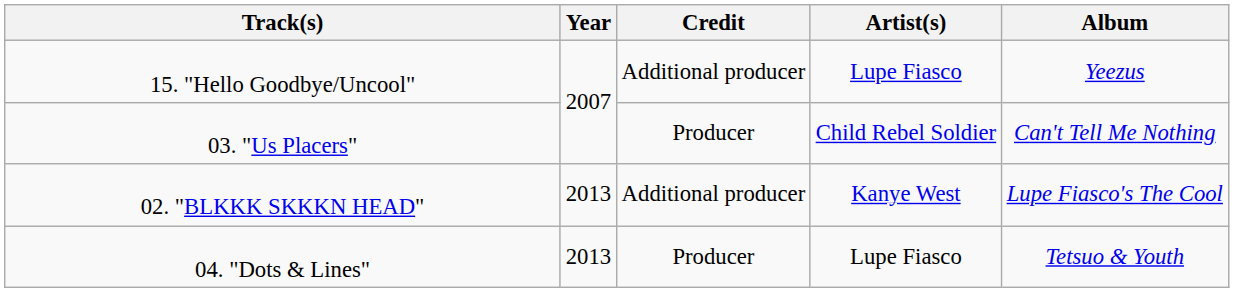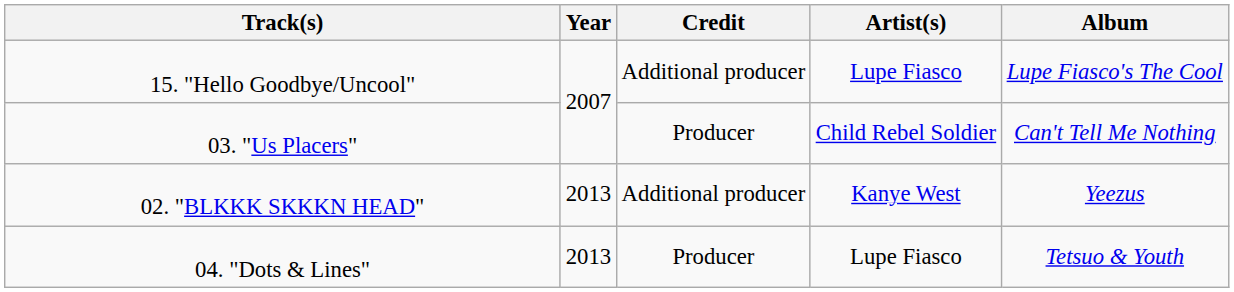 <table class="wikitable plainrowheaders" style="text-align:center;">
 <tr>
 <th scope="col" style="width:24em;">Track(s)</th>
 <th scope="col" style="width:1em;">Year</th>
 <th scope="col">Credit</th>
 <th scope="col">Artist(s)</th>
 <th scope="col">Album</th>
 </tr>
 <tr>
 <td><br>15. "Hello Goodbye/Uncool"</td>
 <td rowspan="2">2007</td>
 <td>Additional producer</td>
 <td><a href='#'>Lupe Fiasco</a></td>
-<td><em><a href='#'>Yeezus</a></em></td>
+<td><em><a href='#'>Lupe Fiasco's The Cool</a></em></td>
 </tr>
 <tr>
 <td><br>03. "<a href='#'>Us Placers</a>"</td>
 <td>Producer</td>
 <td><a href='#'>Child Rebel Soldier</a></td>
 <td><em><a href='#'>Can't Tell Me Nothing</a></em></td>
 </tr>
 <tr>
 <td><br>02. "<a href='#'>BLKKK SKKKN HEAD</a>"</td>
 <td>2013</td>
 <td>Additional producer</td>
 <td><a href='#'>Kanye West</a></td>
-<td><em><a href='#'>Lupe Fiasco's The Cool</a></em></td>
+<td><em><a href='#'>Yeezus</a></em></td>
 </tr>
 <tr>
 <td><br>04. "Dots & Lines"</td>
 <td>2013</td>
 <td>Producer </td>
 <td>Lupe Fiasco</td>
 <td><em><a href='#'>Tetsuo & Youth</a></em></td>
 </tr>
 </table>
